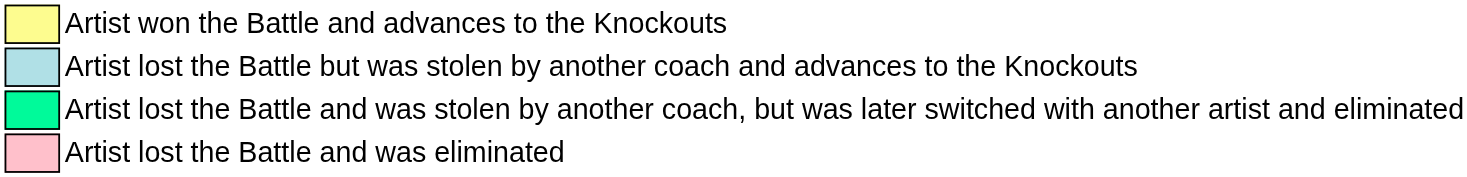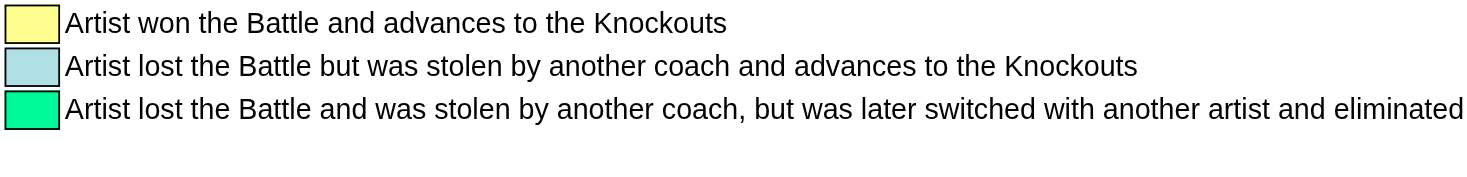 <table class="toccolours" style="font-size: 100%">
 <tr>
 <td style="background:#fdfc8f; border:1px solid black">     </td>
 <td>Artist won the Battle and advances to the Knockouts</td>
 </tr>
 <tr>
 <td style="background:#b0e0e6; border:1px solid black">     </td>
 <td>Artist lost the Battle but was stolen by another coach and advances to the Knockouts</td>
 </tr>
 <tr>
 <td style="background-color:#00fa9a; border: 1px solid black">      </td>
 <td>Artist lost the Battle and was stolen by another coach, but was later switched with another artist and eliminated</td>
 </tr>
-<tr>
-<td style="background:pink; border:1px solid black">     </td>
-<td>Artist lost the Battle and was eliminated</td>
-</tr>
 </table>
